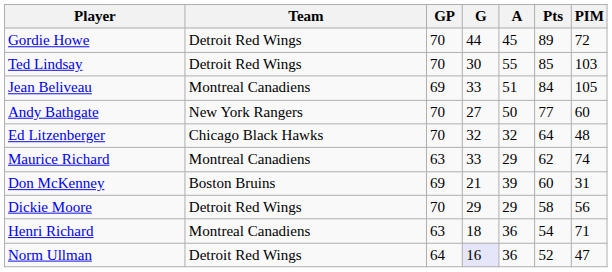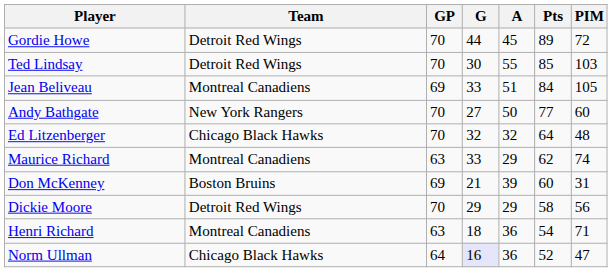 <table class="wikitable">
 <tr>
 <th bgcolor="#DDDDFF" width="30%">Player</th>
 <th bgcolor="#DDDDFF" width="40%">Team</th>
 <th bgcolor="#DDDDFF" width="6%">GP</th>
 <th bgcolor="#DDDDFF" width="6%">G</th>
 <th bgcolor="#DDDDFF" width="6%">A</th>
 <th bgcolor="#DDDDFF" width="6%">Pts</th>
 <th bgcolor="#DDDDFF" width="6%">PIM</th>
 </tr>
 <tr>
 <td><a href='#'>Gordie Howe</a></td>
 <td>Detroit Red Wings</td>
 <td>70</td>
 <td>44</td>
 <td>45</td>
 <td>89</td>
 <td>72</td>
 </tr>
 <tr>
 <td><a href='#'>Ted Lindsay</a></td>
 <td>Detroit Red Wings</td>
 <td>70</td>
 <td>30</td>
 <td>55</td>
 <td>85</td>
 <td>103</td>
 </tr>
 <tr>
 <td><a href='#'>Jean Beliveau</a></td>
 <td>Montreal Canadiens</td>
 <td>69</td>
 <td>33</td>
 <td>51</td>
 <td>84</td>
 <td>105</td>
 </tr>
 <tr>
 <td><a href='#'>Andy Bathgate</a></td>
 <td>New York Rangers</td>
 <td>70</td>
 <td>27</td>
 <td>50</td>
 <td>77</td>
 <td>60</td>
 </tr>
 <tr>
 <td><a href='#'>Ed Litzenberger</a></td>
 <td>Chicago Black Hawks</td>
 <td>70</td>
 <td>32</td>
 <td>32</td>
 <td>64</td>
 <td>48</td>
 </tr>
 <tr>
 <td><a href='#'>Maurice Richard</a></td>
 <td>Montreal Canadiens</td>
 <td>63</td>
 <td>33</td>
 <td>29</td>
 <td>62</td>
 <td>74</td>
 </tr>
 <tr>
 <td><a href='#'>Don McKenney</a></td>
 <td>Boston Bruins</td>
 <td>69</td>
 <td>21</td>
 <td>39</td>
 <td>60</td>
 <td>31</td>
 </tr>
 <tr>
 <td><a href='#'>Dickie Moore</a></td>
 <td>Detroit Red Wings</td>
 <td>70</td>
 <td>29</td>
 <td>29</td>
 <td>58</td>
 <td>56</td>
 </tr>
 <tr>
 <td><a href='#'>Henri Richard</a></td>
 <td>Montreal Canadiens</td>
 <td>63</td>
 <td>18</td>
 <td>36</td>
 <td>54</td>
 <td>71</td>
 </tr>
 <tr>
 <td><a href='#'>Norm Ullman</a></td>
-<td>Detroit Red Wings</td>
+<td>Chicago Black Hawks</td>
 <td>64</td>
 <td style="background: lavender;">16</td>
 <td>36</td>
 <td>52</td>
 <td>47</td>
 </tr>
 </table>
